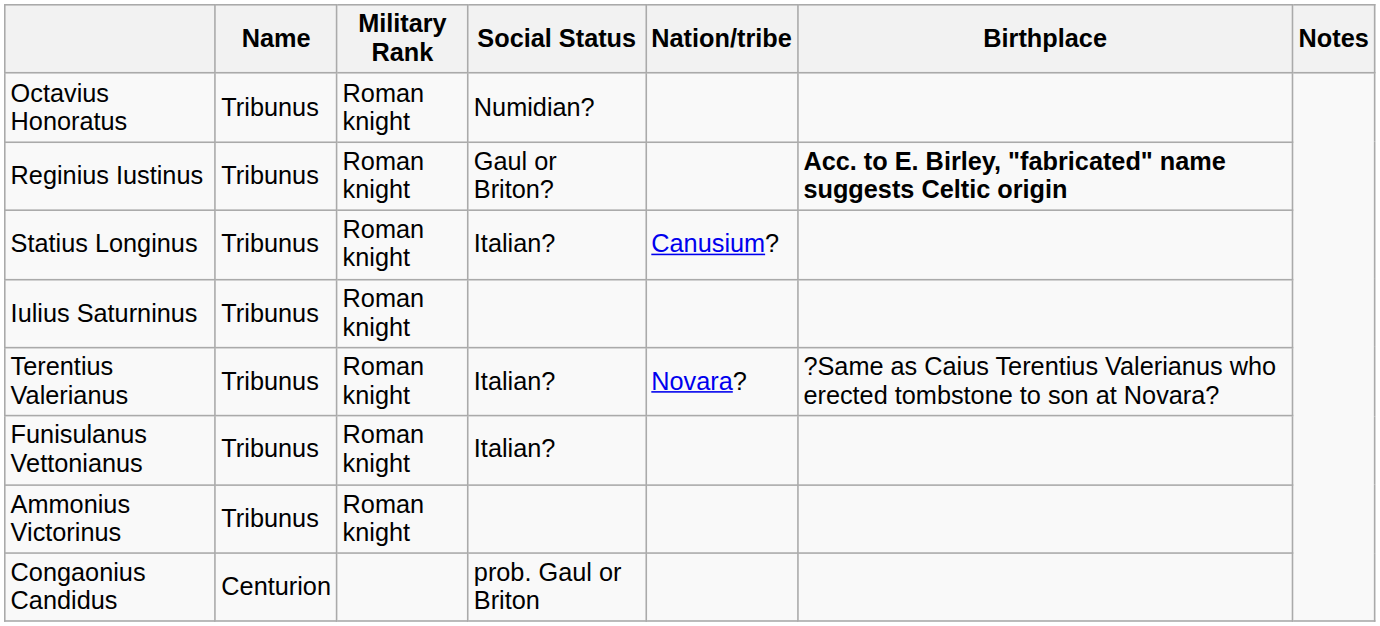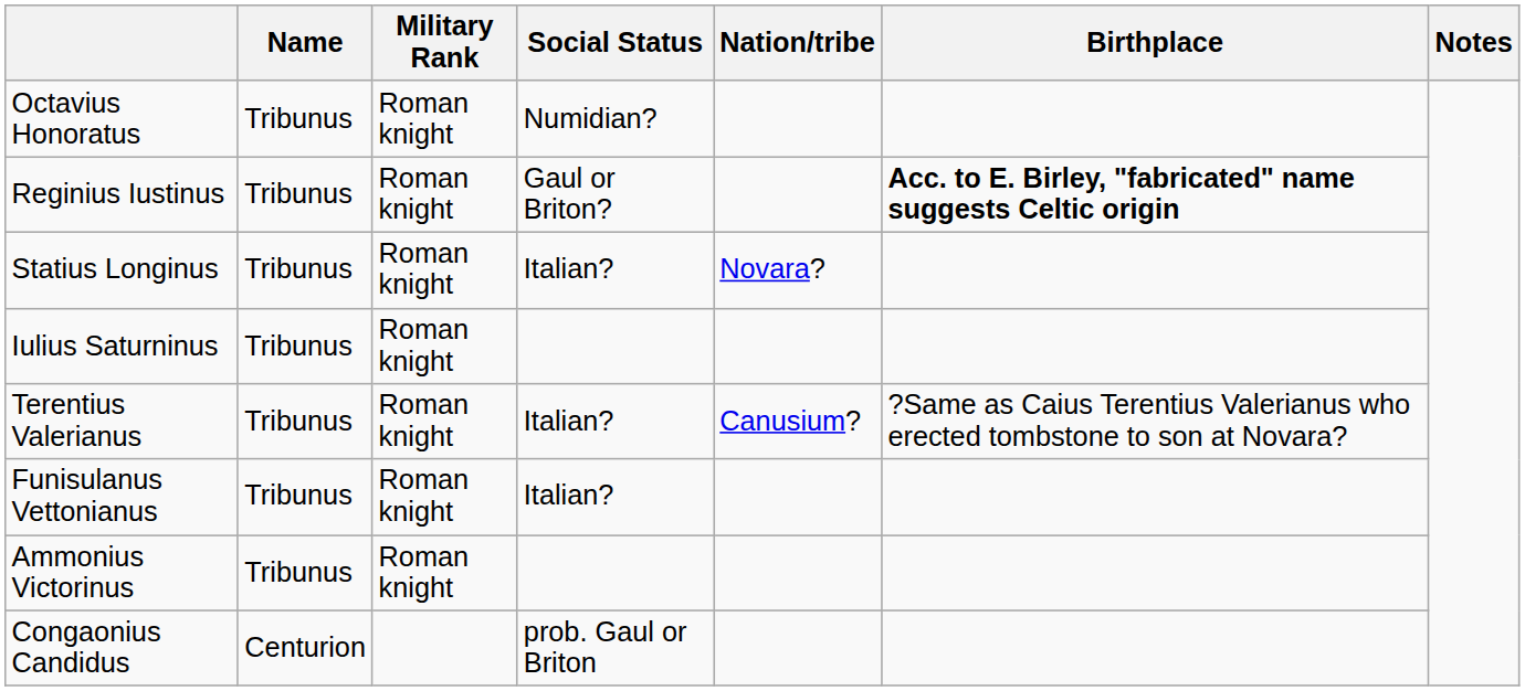 <table class = wikitable>
 <tr>
 <th></th>
 <th>Name</th>
 <th>Military Rank</th>
 <th>Social Status</th>
 <th>Nation/tribe</th>
 <th>Birthplace</th>
 <th>Notes</th>
 </tr>
 <tr>
 <td>Octavius Honoratus</td>
 <td>Tribunus</td>
 <td>Roman knight</td>
 <td>Numidian?</td>
 <td></td>
 <td></td>
 </tr>
 <tr>
 <td>Reginius Iustinus</td>
 <td>Tribunus</td>
 <td>Roman knight</td>
 <td>Gaul or Briton?</td>
 <td></td>
 <td><strong>Acc. to E. Birley, "fabricated" name suggests Celtic origin</strong></td>
 </tr>
 <tr>
 <td>Statius Longinus</td>
 <td>Tribunus</td>
 <td>Roman knight</td>
 <td>Italian?</td>
-<td><a href='#'>Canusium</a>?</td>
+<td><a href='#'>Novara</a>?</td>
 <td></td>
 </tr>
 <tr>
 <td>Iulius Saturninus</td>
 <td>Tribunus</td>
 <td>Roman knight</td>
 <td></td>
 <td></td>
 <td></td>
 </tr>
 <tr>
 <td>Terentius Valerianus</td>
 <td>Tribunus</td>
 <td>Roman knight</td>
 <td>Italian?</td>
-<td><a href='#'>Novara</a>?</td>
+<td><a href='#'>Canusium</a>?</td>
 <td>?Same as Caius Terentius Valerianus who erected tombstone to son at Novara?</td>
 </tr>
 <tr>
 <td>Funisulanus Vettonianus</td>
 <td>Tribunus</td>
 <td>Roman knight</td>
 <td>Italian?</td>
 <td></td>
 <td></td>
 </tr>
 <tr>
 <td>Ammonius Victorinus</td>
 <td>Tribunus</td>
 <td>Roman knight</td>
 <td></td>
 <td></td>
 <td></td>
 </tr>
 <tr>
 <td>Congaonius Candidus</td>
 <td>Centurion</td>
 <td></td>
 <td>prob. Gaul or Briton</td>
 <td></td>
 <td></td>
 </tr>
 </table>
